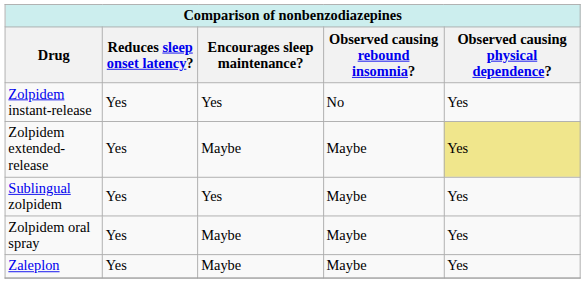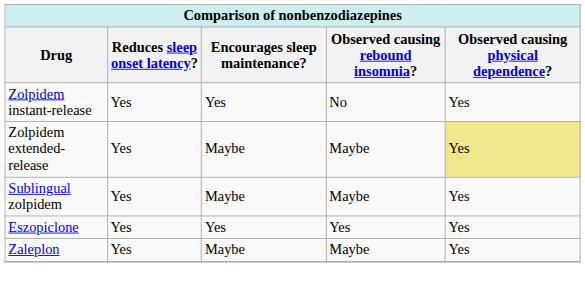 <table class="wikitable" style="float:right; width:40em; border:solid 1px #999999; margin:0 0 1em 1em;">
 <tr>
 <th colspan="5" style="background-color: #CCEEEE;">Comparison of nonbenzodiazepines</th>
 </tr>
 <tr>
 <th>Drug</th>
 <th>Reduces <a href='#'>sleep onset latency</a>?</th>
 <th>Encourages sleep maintenance?</th>
 <th>Observed causing <a href='#'>rebound insomnia</a>?</th>
 <th>Observed causing <a href='#'>physical dependence</a>?</th>
 </tr>
 <tr>
 <td><a href='#'>Zolpidem</a> instant-release</td>
 <td>Yes</td>
 <td>Yes</td>
 <td>No</td>
 <td>Yes</td>
 </tr>
 <tr>
 <td>Zolpidem extended-release</td>
 <td>Yes</td>
 <td>Maybe</td>
 <td>Maybe</td>
 <td style="background: khaki;">Yes</td>
 </tr>
 <tr>
 <td><a href='#'>Sublingual</a> zolpidem</td>
 <td>Yes</td>
-<td>Yes</td>
+<td>Maybe</td>
 <td>Maybe</td>
 <td>Yes</td>
 </tr>
 <tr>
-<td>Zolpidem oral spray</td>
+<td><a href='#'>Eszopiclone</a></td>
 <td>Yes</td>
-<td>Maybe</td>
-<td>Maybe</td>
+<td>Yes</td>
+<td>Yes</td>
 <td>Yes</td>
 </tr>
 <tr>
 <td><a href='#'>Zaleplon</a></td>
 <td>Yes</td>
 <td>Maybe</td>
 <td>Maybe</td>
 <td>Yes</td>
 </tr>
 <tr>
 </tr>
 </table>
